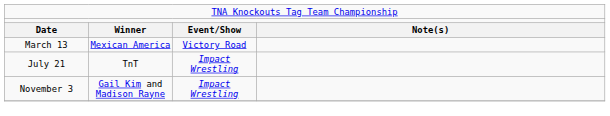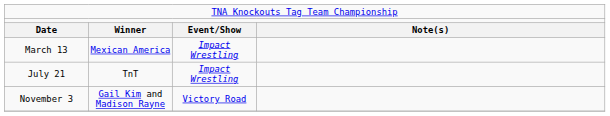 <table class="wikitable" style="text-align:center; width:100%;">
 <tr>
 <td colspan="5"><a href='#'>TNA Knockouts Tag Team Championship</a></td>
 </tr>
 <tr>
 <td colspan="5"><strong></strong></td>
 </tr>
 <tr>
 <th width="14%">Date</th>
 <th width="14%">Winner</th>
 <th width="14%">Event/Show</th>
 <th width="58%">Note(s)</th>
 </tr>
 <tr>
 <td>March 13</td>
 <td><a href='#'>Mexican America</a><br></td>
-<td><a href='#'>Victory Road</a></td>
+<td><em><a href='#'>Impact Wrestling</a></em></td>
 <td></td>
 </tr>
 <tr>
 <td>July 21</td>
 <td>TnT<br></td>
 <td><em><a href='#'>Impact Wrestling</a></em></td>
 <td></td>
 </tr>
 <tr>
 <td>November 3</td>
 <td><a href='#'>Gail Kim</a> and <a href='#'>Madison Rayne</a></td>
-<td><em><a href='#'>Impact Wrestling</a></em></td>
+<td><a href='#'>Victory Road</a></td>
 <td></td>
 </tr>
 <tr>
 </tr>
 </table>
